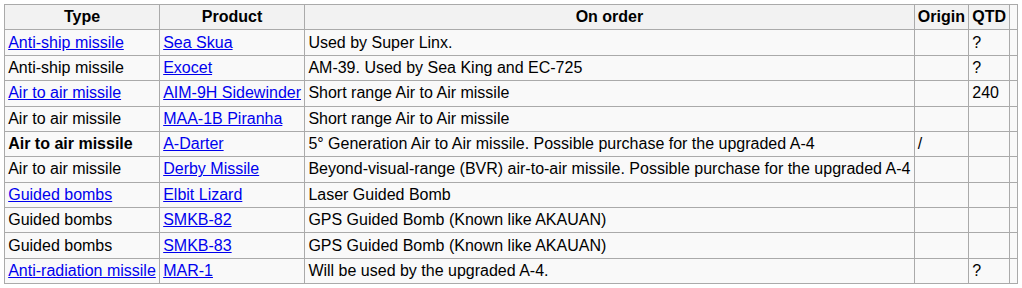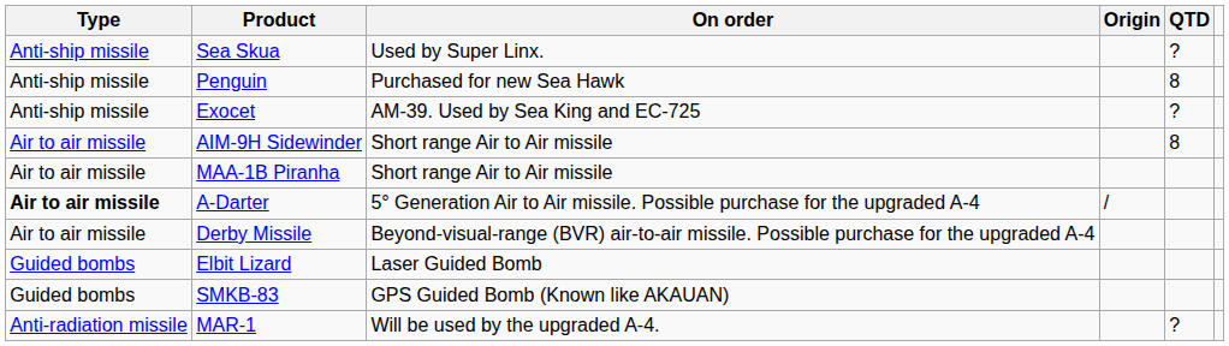 <table |  class="wikitable"  style="font-size:100%;">
 <tr>
 <th style="text-align: center;">Type</th>
 <th style="text-align: center;">Product</th>
 <th style="text-align: center;">On order</th>
 <th style="text-align: center;">Origin</th>
 <th style="text-align: center;">QTD</th>
 </tr>
 <tr>
 <td><a href='#'>Anti-ship missile</a></td>
 <td><a href='#'>Sea Skua</a></td>
 <td>Used by Super Linx.</td>
 <td></td>
 <td>?</td>
 <td></td>
 </tr>
 <tr>
 <td>Anti-ship missile</td>
+<td><a href='#'>Penguin</a></td>
+<td>Purchased for new Sea Hawk</td>
+<td></td>
+<td>8</td>
+<td></td>
+</tr>
+<tr>
+<td>Anti-ship missile</td>
 <td><a href='#'>Exocet</a></td>
 <td>AM-39. Used by Sea King and EC-725</td>
 <td></td>
 <td>?</td>
 <td></td>
 </tr>
 <tr>
 <td><a href='#'>Air to air missile</a></td>
 <td><a href='#'>AIM-9H Sidewinder</a></td>
 <td>Short range Air to Air missile</td>
 <td></td>
-<td>240</td>
+<td>8</td>
 <td></td>
 </tr>
 <tr>
 <td>Air to air missile</td>
 <td><a href='#'>MAA-1B Piranha</a></td>
 <td>Short range Air to Air missile</td>
 <td></td>
 <td></td>
 <td></td>
 </tr>
 <tr>
 <td><strong>Air to air missile</strong></td>
 <td><a href='#'>A-Darter</a></td>
 <td>5° Generation Air to Air missile. Possible purchase for the upgraded A-4</td>
 <td>/</td>
 <td></td>
 <td></td>
 </tr>
 <tr>
 <td>Air to air missile</td>
 <td><a href='#'>Derby Missile</a></td>
 <td>Beyond-visual-range (BVR) air-to-air missile. Possible purchase for the upgraded A-4</td>
 <td></td>
 <td></td>
 <td></td>
 </tr>
 <tr>
 <td><a href='#'>Guided bombs</a></td>
 <td><a href='#'>Elbit Lizard</a></td>
 <td>Laser Guided Bomb</td>
 <td></td>
 <td></td>
 <td></td>
 </tr>
 <tr>
-<td>Guided bombs</td>
-<td><a href='#'>SMKB-82</a></td>
-<td>GPS Guided Bomb (Known like AKAUAN)</td>
-<td></td>
-<td></td>
-<td></td>
-</tr>
-<tr>
 </tr>
 <tr>
 <td>Guided bombs</td>
 <td><a href='#'>SMKB-83</a></td>
 <td>GPS Guided Bomb (Known like AKAUAN)</td>
 <td></td>
 <td></td>
 <td></td>
 </tr>
 <tr>
 <td><a href='#'>Anti-radiation missile</a></td>
 <td><a href='#'>MAR-1</a></td>
 <td>Will be used by the upgraded A-4.</td>
 <td></td>
 <td>?</td>
 <td></td>
 </tr>
 <tr>
 </tr>
 </table>
